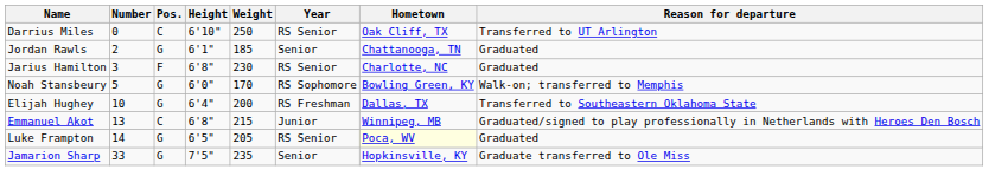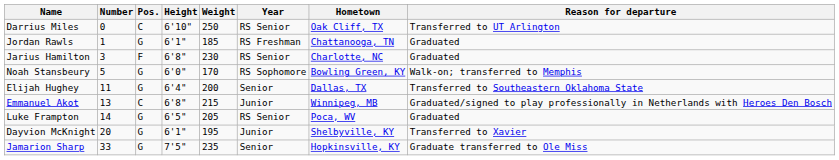 <table class="wikitable sortable" border="1">
 <tr>
 <th>Name</th>
 <th>Number</th>
 <th>Pos.</th>
 <th>Height</th>
 <th>Weight</th>
 <th>Year</th>
 <th>Hometown</th>
 <th class="unsortable">Reason for departure</th>
 </tr>
 <tr>
 <td>Darrius Miles</td>
 <td>0</td>
 <td>C</td>
 <td>6'10"</td>
 <td>250</td>
 <td>RS Senior</td>
 <td><a href='#'>Oak Cliff, TX</a></td>
 <td>Transferred to <a href='#'>UT Arlington</a></td>
 </tr>
 <tr>
 <td>Jordan Rawls</td>
-<td>2</td>
+<td>1</td>
 <td>G</td>
 <td>6'1"</td>
 <td>185</td>
-<td>Senior</td>
+<td>RS Freshman</td>
 <td><a href='#'>Chattanooga, TN</a></td>
 <td>Graduated</td>
 </tr>
 <tr>
 <td>Jarius Hamilton</td>
 <td>3</td>
 <td>F</td>
 <td>6'8"</td>
 <td>230</td>
 <td>RS Senior</td>
 <td><a href='#'>Charlotte, NC</a></td>
 <td>Graduated</td>
 </tr>
 <tr>
 <td>Noah Stansbeury</td>
 <td>5</td>
 <td>G</td>
 <td>6'0"</td>
 <td>170</td>
 <td>RS Sophomore</td>
 <td><a href='#'>Bowling Green, KY</a></td>
 <td>Walk-on; transferred to <a href='#'>Memphis</a></td>
 </tr>
 <tr>
 <td>Elijah Hughey</td>
-<td>10</td>
+<td>11</td>
 <td>G</td>
 <td>6'4"</td>
 <td>200</td>
-<td>RS Freshman</td>
+<td>Senior</td>
 <td><a href='#'>Dallas, TX</a></td>
 <td>Transferred to <a href='#'>Southeastern Oklahoma State</a></td>
 </tr>
 <tr>
 <td><a href='#'>Emmanuel Akot</a></td>
 <td>13</td>
 <td>C</td>
 <td>6'8"</td>
 <td>215</td>
 <td>Junior</td>
 <td><a href='#'>Winnipeg, MB</a></td>
 <td>Graduated/signed to play professionally in Netherlands with <a href='#'>Heroes Den Bosch</a></td>
 </tr>
 <tr>
 <td>Luke Frampton</td>
 <td>14</td>
 <td>G</td>
 <td>6'5"</td>
 <td>205</td>
 <td>RS Senior</td>
-<td style="background: lightyellow;"><a href='#'>Poca, WV</a></td>
+<td><a href='#'>Poca, WV</a></td>
 <td>Graduated</td>
+</tr>
+<tr>
+<td>Dayvion McKnight</td>
+<td>20</td>
+<td>G</td>
+<td>6'1"</td>
+<td>195</td>
+<td>Junior</td>
+<td><a href='#'>Shelbyville, KY</a></td>
+<td>Transferred to <a href='#'>Xavier</a></td>
 </tr>
 <tr>
 <td><a href='#'>Jamarion Sharp</a></td>
 <td>33</td>
 <td>G</td>
 <td>7'5"</td>
 <td>235</td>
 <td>Senior</td>
 <td><a href='#'>Hopkinsville, KY</a></td>
 <td>Graduate transferred to <a href='#'>Ole Miss</a></td>
 </tr>
 </table>
